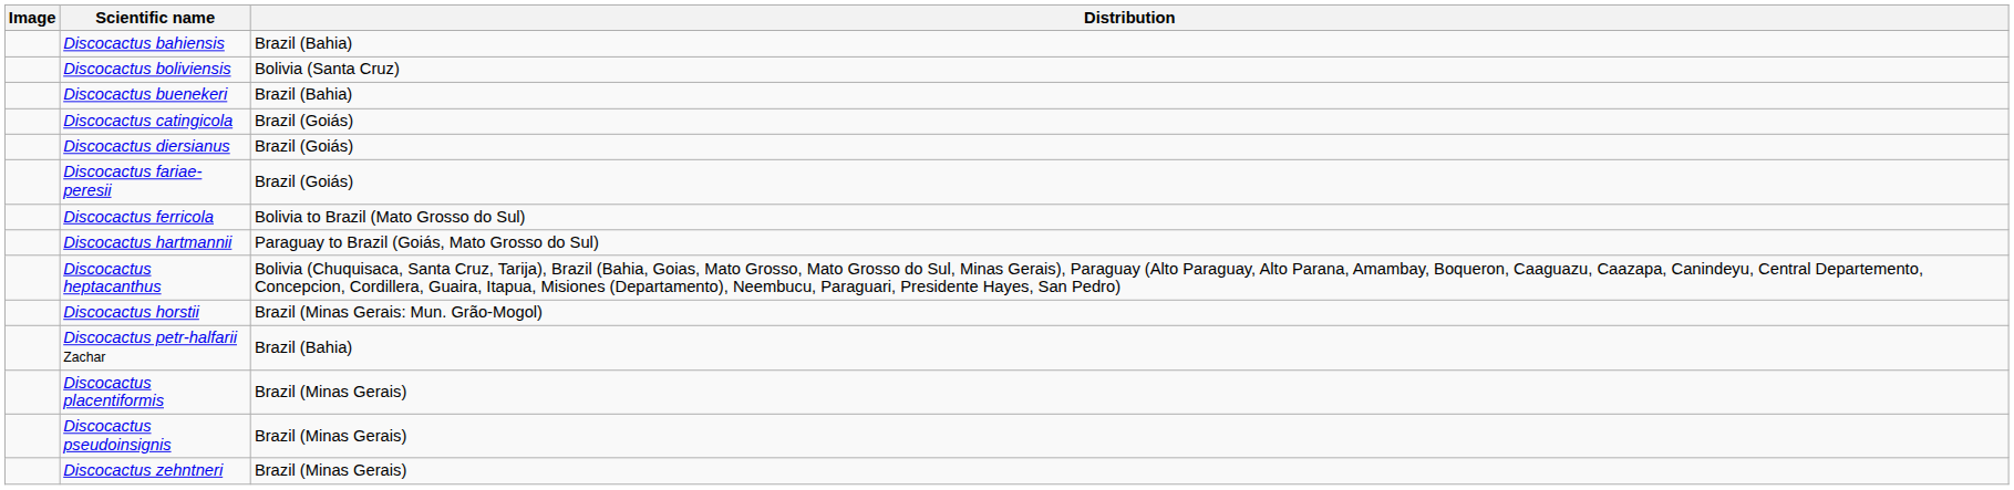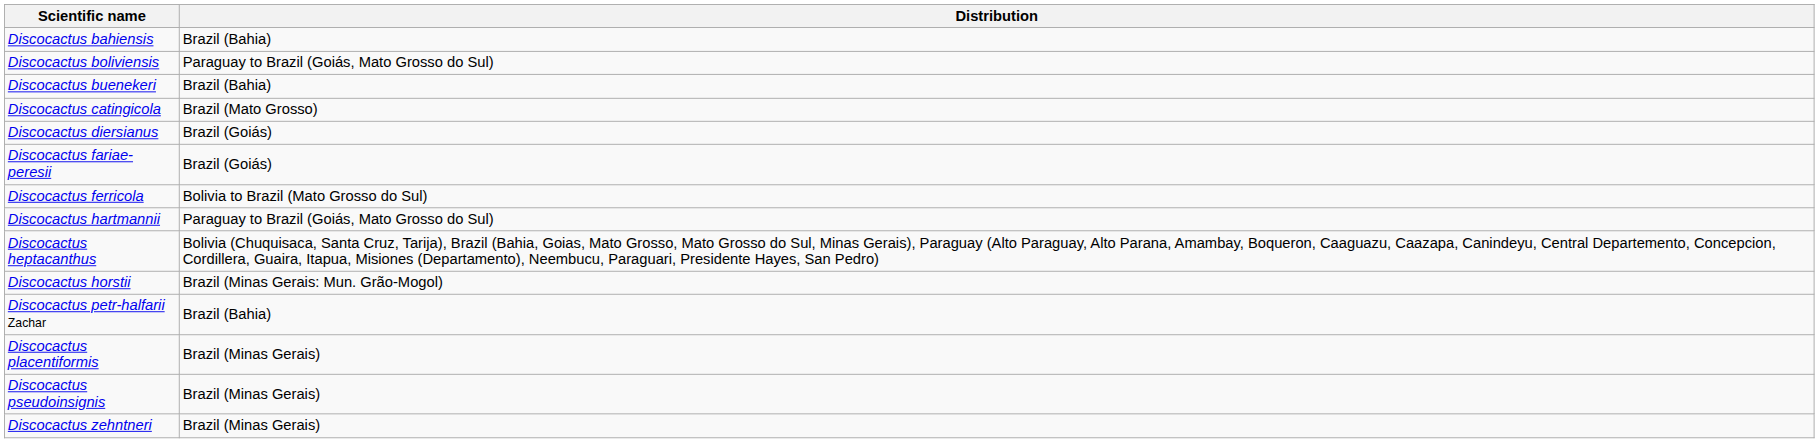 <table class="wikitable">
 <tr>
-<th>Image</th>
 <th>Scientific name</th>
 <th>Distribution</th>
 </tr>
 <tr>
-<td></td>
 <td><em><a href='#'>Discocactus bahiensis</a></em> </td>
 <td>Brazil (Bahia)</td>
 </tr>
 <tr>
-<td></td>
 <td><em><a href='#'>Discocactus boliviensis</a></em> </td>
-<td>Bolivia (Santa Cruz)</td>
+<td>Paraguay to Brazil (Goiás, Mato Grosso do Sul)</td>
 </tr>
 <tr>
-<td></td>
 <td><em><a href='#'>Discocactus buenekeri</a></em> </td>
 <td>Brazil (Bahia)</td>
 </tr>
 <tr>
-<td></td>
 <td><em><a href='#'>Discocactus catingicola</a></em> </td>
-<td>Brazil (Goiás)</td>
+<td>Brazil (Mato Grosso)</td>
 </tr>
 <tr>
-<td></td>
 <td><em><a href='#'>Discocactus diersianus</a></em> </td>
 <td>Brazil (Goiás)</td>
 </tr>
 <tr>
-<td></td>
 <td><em><a href='#'>Discocactus fariae-peresii</a></em> </td>
 <td>Brazil (Goiás)</td>
 </tr>
 <tr>
-<td></td>
 <td><em><a href='#'>Discocactus ferricola</a></em> </td>
 <td>Bolivia to Brazil (Mato Grosso do Sul)</td>
 </tr>
 <tr>
-<td></td>
 <td><em><a href='#'>Discocactus hartmannii</a></em> </td>
 <td>Paraguay to Brazil (Goiás, Mato Grosso do Sul)</td>
 </tr>
 <tr>
-<td></td>
 <td><em><a href='#'>Discocactus heptacanthus</a></em> </td>
 <td>Bolivia (Chuquisaca, Santa Cruz, Tarija), Brazil (Bahia, Goias, Mato Grosso, Mato Grosso do Sul, Minas Gerais), Paraguay (Alto Paraguay, Alto Parana, Amambay, Boqueron, Caaguazu, Caazapa, Canindeyu, Central Departemento, Concepcion, Cordillera, Guaira, Itapua, Misiones (Departamento), Neembucu, Paraguari, Presidente Hayes, San Pedro)</td>
 </tr>
 <tr>
-<td></td>
 <td><em><a href='#'>Discocactus horstii</a></em> </td>
 <td>Brazil (Minas Gerais: Mun. Grão-Mogol)</td>
 </tr>
 <tr>
-<td></td>
 <td><em><a href='#'>Discocactus petr-halfarii</a></em> <small>Zachar</small></td>
 <td>Brazil (Bahia)</td>
 </tr>
 <tr>
-<td></td>
 <td><em><a href='#'>Discocactus placentiformis</a></em> </td>
 <td>Brazil (Minas Gerais)</td>
 </tr>
 <tr>
-<td></td>
 <td><em><a href='#'>Discocactus pseudoinsignis</a></em> </td>
 <td>Brazil (Minas Gerais)</td>
 </tr>
 <tr>
-<td></td>
 <td><em><a href='#'>Discocactus zehntneri</a></em> </td>
 <td>Brazil (Minas Gerais)</td>
 </tr>
 </table>
